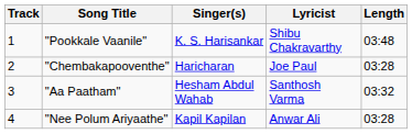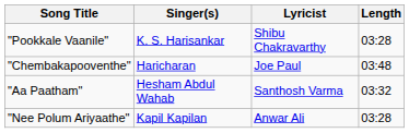 <table class="wikitable" width="60%">
 <tr>
-<th>Track</th>
 <th>Song Title</th>
 <th>Singer(s)</th>
 <th>Lyricist</th>
 <th>Length</th>
 </tr>
 <tr>
-<td>1</td>
 <td>"Pookkale Vaanile"</td>
 <td><a href='#'>K. S. Harisankar</a></td>
 <td><a href='#'>Shibu Chakravarthy</a></td>
+<td>03:28</td>
+</tr>
+<tr>
+<td>"Chembakapooventhe"</td>
+<td><a href='#'>Haricharan</a></td>
+<td><a href='#'>Joe Paul</a></td>
 <td>03:48</td>
 </tr>
 <tr>
-<td>2</td>
-<td>"Chembakapooventhe"</td>
-<td><a href='#'>Haricharan</a></td>
-<td><a href='#'>Joe Paul</a></td>
-<td>03:28</td>
-</tr>
-<tr>
-<td>3</td>
 <td>"Aa Paatham"</td>
 <td><a href='#'>Hesham Abdul Wahab</a></td>
 <td><a href='#'>Santhosh Varma</a></td>
 <td>03:32</td>
 </tr>
 <tr>
-<td>4</td>
 <td>"Nee Polum Ariyaathe"</td>
 <td><a href='#'>Kapil Kapilan</a></td>
 <td><a href='#'>Anwar Ali</a></td>
 <td>03:28</td>
 </tr>
 </table>
